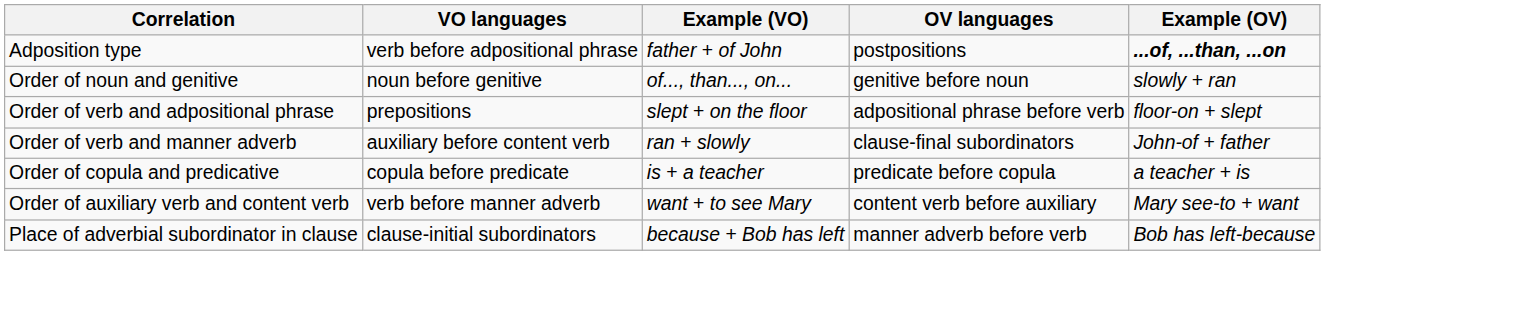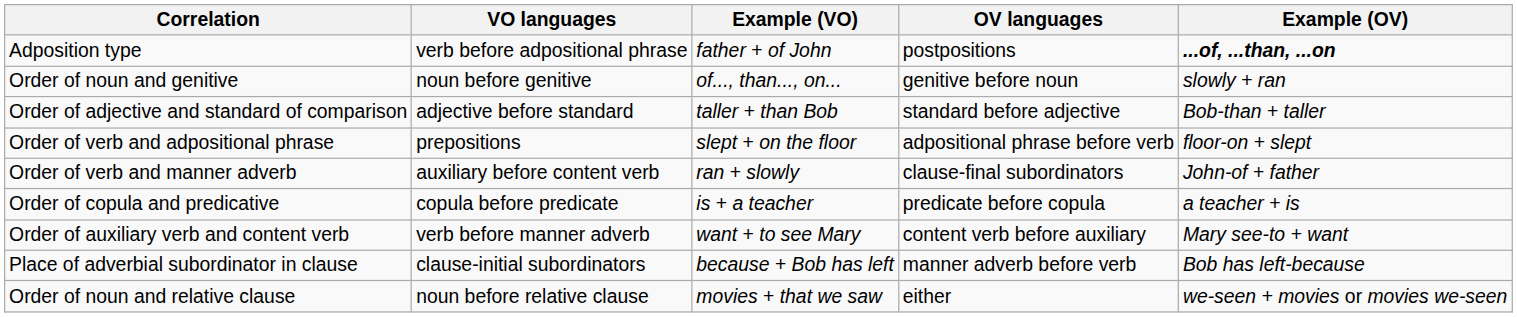 <table class="wikitable">
 <tr>
 <th>Correlation</th>
 <th>VO languages</th>
 <th>Example (VO)</th>
 <th>OV languages</th>
 <th>Example (OV)</th>
 </tr>
 <tr>
 <td>Adposition type</td>
 <td>verb before adpositional phrase</td>
 <td><em>father</em> + <em>of John</em></td>
 <td>postpositions</td>
 <td><strong><em>...of, ...than, ...on</em></strong></td>
 </tr>
 <tr>
 <td>Order of noun and genitive</td>
 <td>noun before genitive</td>
 <td><em>of..., than..., on...</em></td>
 <td>genitive before noun</td>
 <td><em>slowly + ran</em></td>
+</tr>
+<tr>
+<td>Order of adjective and standard of comparison</td>
+<td>adjective before standard</td>
+<td><em>taller</em> + <em>than Bob</em></td>
+<td>standard before adjective</td>
+<td><em>Bob-than + taller</em></td>
 </tr>
 <tr>
 <td>Order of verb and adpositional phrase</td>
 <td>prepositions</td>
 <td><em>slept</em> + <em>on the floor</em></td>
 <td>adpositional phrase before verb</td>
 <td><em>floor-on + slept</em></td>
 </tr>
 <tr>
 <td>Order of verb and manner adverb</td>
 <td>auxiliary before content verb</td>
 <td><em>ran</em> + <em>slowly</em></td>
 <td>clause-final subordinators</td>
 <td><em>John-of + father</em></td>
 </tr>
 <tr>
 <td>Order of copula and predicative</td>
 <td>copula before predicate</td>
 <td><em>is</em> + <em>a teacher</em></td>
 <td>predicate before copula</td>
 <td><em>a teacher + is</em></td>
 </tr>
 <tr>
 <td>Order of auxiliary verb and content verb</td>
 <td>verb before manner adverb</td>
 <td><em>want</em> + <em>to see Mary</em></td>
 <td>content verb before auxiliary</td>
 <td><em>Mary see-to + want</em></td>
 </tr>
 <tr>
 <td>Place of adverbial subordinator in clause</td>
 <td>clause-initial subordinators</td>
 <td><em>because</em> + <em>Bob has left</em></td>
 <td>manner adverb before verb</td>
 <td><em>Bob has left-because</em></td>
 </tr>
+<tr>
+<td>Order of noun and relative clause</td>
+<td>noun before relative clause</td>
+<td><em>movies</em> + <em>that we saw</em></td>
+<td>either</td>
+<td><em>we-seen + movies</em> or <em>movies we-seen</em></td>
+</tr>
 </table>
